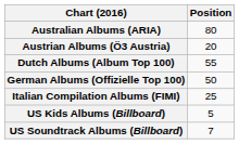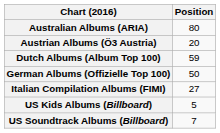 <table class="wikitable sortable plainrowheaders" style="text-align:center">
 <tr>
 <th scope="col">Chart (2016)</th>
 <th scope="col">Position</th>
 </tr>
 <tr>
 <th scope="row">Australian Albums (ARIA)</th>
 <td>80</td>
 </tr>
 <tr>
 <th scope="row">Austrian Albums (Ö3 Austria)</th>
 <td>20</td>
 </tr>
 <tr>
 <th scope="row">Dutch Albums (Album Top 100)</th>
-<td>55</td>
+<td>59</td>
 </tr>
 <tr>
 <th scope="row">German Albums (Offizielle Top 100)</th>
 <td>50</td>
 </tr>
 <tr>
 <th scope="row">Italian Compilation Albums (FIMI)</th>
-<td>25</td>
+<td>27</td>
 </tr>
 <tr>
 <th scope="row">US Kids Albums (<em>Billboard</em>)</th>
 <td>5</td>
 </tr>
 <tr>
 <th scope="row">US Soundtrack Albums (<em>Billboard</em>)</th>
 <td>7</td>
 </tr>
 </table>
